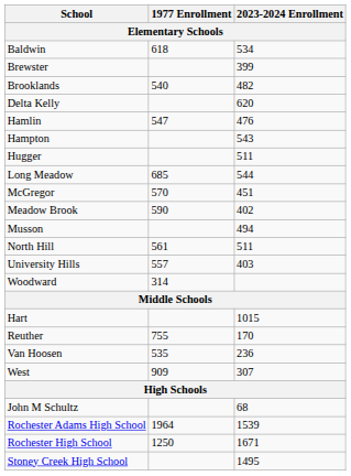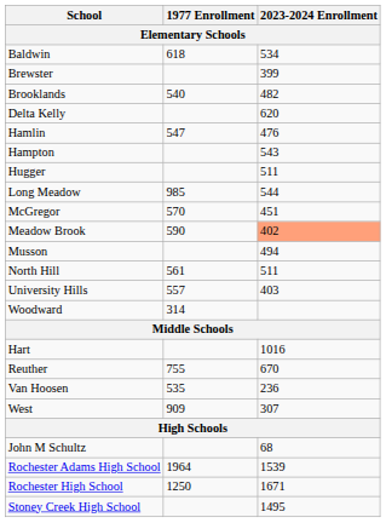 <table class="wikitable">
 <tr>
 <th>School</th>
 <th>1977 Enrollment</th>
 <th>2023-2024 Enrollment</th>
 </tr>
 <tr>
 <th colspan="3">Elementary Schools</th>
 </tr>
 <tr>
 <td>Baldwin</td>
 <td>618</td>
 <td>534</td>
 </tr>
 <tr>
 <td>Brewster</td>
 <td></td>
 <td>399</td>
 </tr>
 <tr>
 <td>Brooklands</td>
 <td>540</td>
 <td>482</td>
 </tr>
 <tr>
 <td>Delta Kelly</td>
 <td></td>
 <td>620</td>
 </tr>
 <tr>
 <td>Hamlin</td>
 <td>547</td>
 <td>476</td>
 </tr>
 <tr>
 <td>Hampton</td>
 <td></td>
 <td>543</td>
 </tr>
 <tr>
 <td>Hugger</td>
 <td></td>
 <td>511</td>
 </tr>
 <tr>
 <td>Long Meadow</td>
-<td>685</td>
+<td>985</td>
 <td>544</td>
 </tr>
 <tr>
 <td>McGregor</td>
 <td>570</td>
 <td>451</td>
 </tr>
 <tr>
 <td>Meadow Brook</td>
 <td>590</td>
-<td>402</td>
+<td style="background: lightsalmon;">402</td>
 </tr>
 <tr>
 <td>Musson</td>
 <td></td>
 <td>494</td>
 </tr>
 <tr>
 <td>North Hill</td>
 <td>561</td>
 <td>511</td>
 </tr>
 <tr>
 <td>University Hills</td>
 <td>557</td>
 <td>403</td>
 </tr>
 <tr>
 <td>Woodward</td>
 <td>314</td>
 <td></td>
 </tr>
 <tr>
 <th colspan="3">Middle Schools</th>
 </tr>
 <tr>
 <td>Hart</td>
 <td></td>
-<td>1015</td>
+<td>1016</td>
 </tr>
 <tr>
 <td>Reuther</td>
 <td>755</td>
-<td>170</td>
+<td>670</td>
 </tr>
 <tr>
 <td>Van Hoosen</td>
 <td>535</td>
 <td>236</td>
 </tr>
 <tr>
 <td>West</td>
 <td>909</td>
 <td>307</td>
 </tr>
 <tr>
 <th colspan="3">High Schools</th>
 </tr>
 <tr>
 <td>John M Schultz</td>
 <td></td>
 <td>68</td>
 </tr>
 <tr>
 <td><a href='#'>Rochester Adams High School</a></td>
 <td>1964</td>
 <td>1539</td>
 </tr>
 <tr>
 <td><a href='#'>Rochester High School</a></td>
 <td>1250</td>
 <td>1671</td>
 </tr>
 <tr>
 <td><a href='#'>Stoney Creek High School</a></td>
 <td></td>
 <td>1495</td>
 </tr>
 </table>
